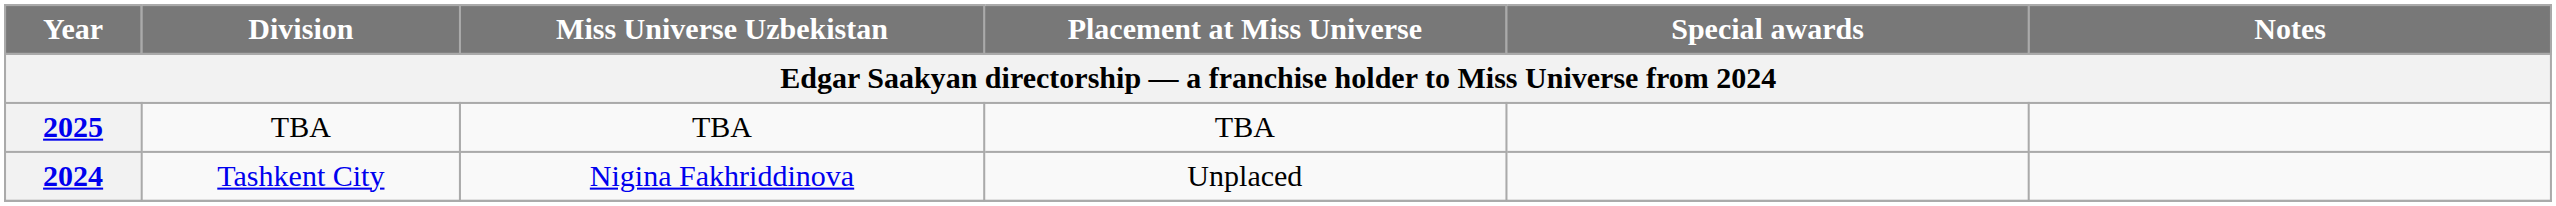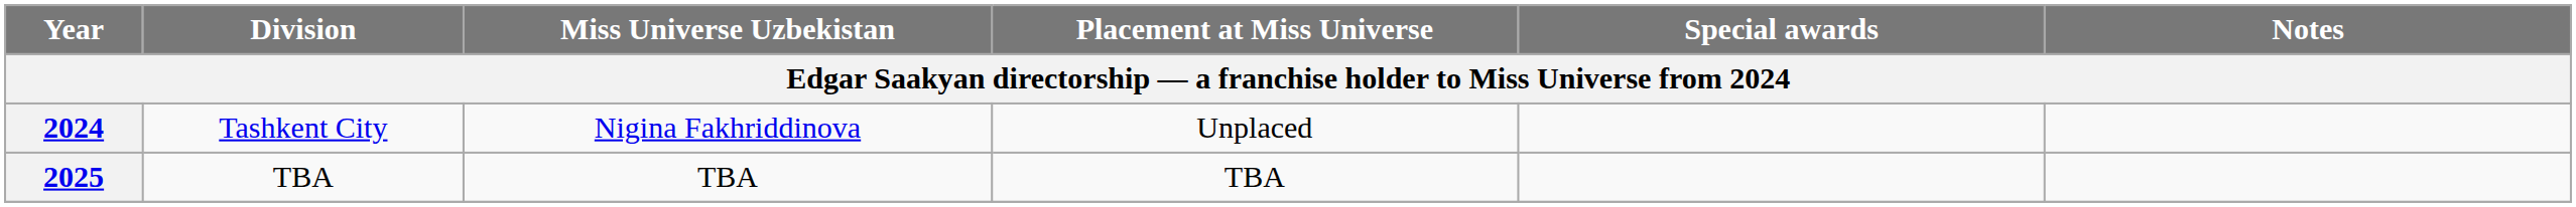 <table class="wikitable" style="font-size: 92%; text-align:center">
 <tr>
 <th width="60" style="background-color:#787878;color:#FFFFFF;">Year</th>
 <th width="150" style="background-color:#787878;color:#FFFFFF;">Division</th>
 <th width="250" style="background-color:#787878;color:#FFFFFF;">Miss Universe Uzbekistan</th>
 <th width="250" style="background-color:#787878;color:#FFFFFF;">Placement at Miss Universe</th>
 <th width="250" style="background-color:#787878;color:#FFFFFF;">Special awards</th>
 <th width="250" style="background-color:#787878;color:#FFFFFF;">Notes</th>
 </tr>
 <tr style="background-color:#FFFF99;">
 </tr>
 <tr>
 <th colspan="6">Edgar Saakyan directorship — a franchise holder to Miss Universe from 2024</th>
 </tr>
 <tr>
+<th><a href='#'>2024</a></th>
+<td><a href='#'>Tashkent City</a></td>
+<td><a href='#'>Nigina Fakhriddinova</a></td>
+<td>Unplaced</td>
+<td></td>
+<td></td>
+</tr>
+<tr>
 <th><a href='#'>2025</a></th>
 <td>TBA</td>
 <td>TBA</td>
 <td>TBA</td>
 <td></td>
 <td></td>
 </tr>
 <tr>
-<th><a href='#'>2024</a></th>
-<td><a href='#'>Tashkent City</a></td>
-<td><a href='#'>Nigina Fakhriddinova</a></td>
-<td>Unplaced</td>
-<td></td>
-<td></td>
-</tr>
-<tr>
 </tr>
 </table>
